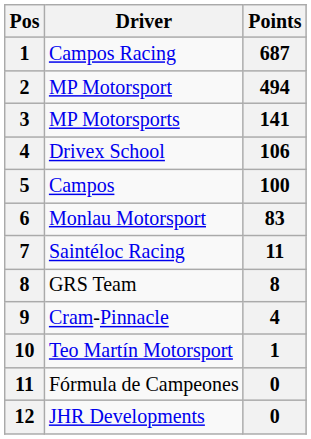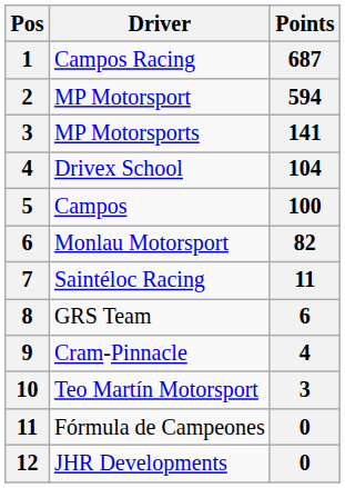 <table class="wikitable" style="font-size: 85%">
 <tr>
 <th>Pos</th>
 <th>Driver</th>
 <th>Points</th>
 </tr>
 <tr>
 <th>1</th>
 <td> <a href='#'>Campos Racing</a></td>
 <th>687</th>
 </tr>
 <tr>
 <th>2</th>
 <td> <a href='#'>MP Motorsport</a></td>
-<th>494</th>
+<th>594</th>
 </tr>
 <tr>
 <th>3</th>
 <td> <a href='#'>MP Motorsports</a></td>
 <th>141</th>
 </tr>
 <tr>
 <th>4</th>
 <td> <a href='#'>Drivex School</a></td>
-<th>106</th>
+<th>104</th>
 </tr>
 <tr>
 <th>5</th>
 <td> <a href='#'>Campos</a></td>
 <th>100</th>
 </tr>
 <tr>
 <th>6</th>
 <td> <a href='#'>Monlau Motorsport</a></td>
-<th>83</th>
+<th>82</th>
 </tr>
 <tr>
 <th>7</th>
 <td> <a href='#'>Saintéloc Racing</a></td>
 <th>11</th>
 </tr>
 <tr>
 <th>8</th>
 <td> GRS Team</td>
-<th>8</th>
+<th>6</th>
 </tr>
 <tr>
 <th>9</th>
 <td> <a href='#'>Cram</a>-<a href='#'>Pinnacle</a></td>
 <th>4</th>
 </tr>
 <tr>
 <th>10</th>
 <td> <a href='#'>Teo Martín Motorsport</a></td>
-<th>1</th>
+<th>3</th>
 </tr>
 <tr>
 <th>11</th>
 <td> Fórmula de Campeones</td>
 <th>0</th>
 </tr>
 <tr>
 <th>12</th>
 <td> <a href='#'>JHR Developments</a></td>
 <th>0</th>
 </tr>
 </table>
